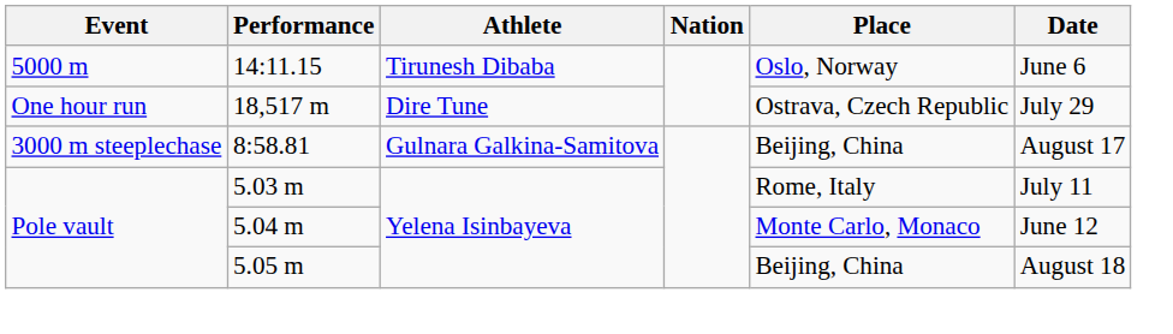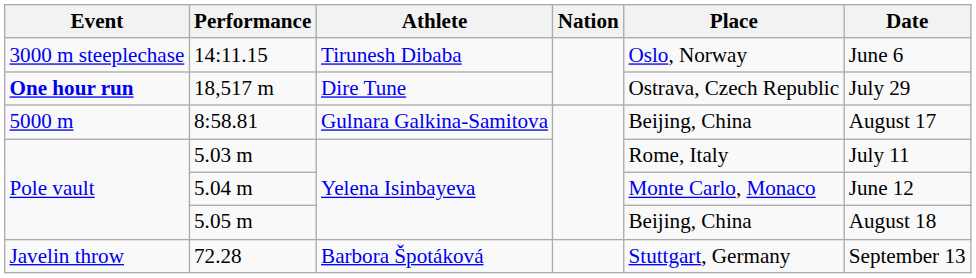 <table class="wikitable" border="1">
 <tr>
 <th>Event</th>
 <th>Performance</th>
 <th>Athlete</th>
 <th>Nation</th>
 <th>Place</th>
 <th>Date</th>
 </tr>
 <tr>
-<td><a href='#'>5000 m</a></td>
+<td><a href='#'>3000 m steeplechase</a></td>
 <td>14:11.15</td>
 <td><a href='#'>Tirunesh Dibaba</a></td>
 <td rowspan=2></td>
 <td><a href='#'>Oslo</a>, Norway</td>
 <td>June 6</td>
 </tr>
 <tr>
-<td><a href='#'>One hour run</a></td>
+<td><strong><a href='#'>One hour run</a></strong></td>
 <td>18,517 m</td>
 <td><a href='#'>Dire Tune</a></td>
 <td>Ostrava, Czech Republic</td>
 <td>July 29</td>
 </tr>
 <tr>
-<td><a href='#'>3000 m steeplechase</a></td>
+<td><a href='#'>5000 m</a></td>
 <td>8:58.81</td>
 <td><a href='#'>Gulnara Galkina-Samitova</a></td>
 <td rowspan=4></td>
 <td>Beijing, China</td>
 <td>August 17</td>
 </tr>
 <tr>
 <td rowspan=3><a href='#'>Pole vault</a></td>
 <td>5.03 m</td>
 <td rowspan=3><a href='#'>Yelena Isinbayeva</a></td>
 <td>Rome, Italy</td>
 <td>July 11</td>
 </tr>
 <tr>
 <td>5.04 m</td>
 <td><a href='#'>Monte Carlo</a>, <a href='#'>Monaco</a></td>
 <td>June 12</td>
 </tr>
 <tr>
 <td>5.05 m</td>
 <td>Beijing, China</td>
 <td>August 18</td>
 </tr>
+<tr>
+<td><a href='#'>Javelin throw</a></td>
+<td>72.28</td>
+<td><a href='#'>Barbora Špotáková</a></td>
+<td></td>
+<td><a href='#'>Stuttgart</a>, Germany</td>
+<td>September 13</td>
+</tr>
 </table>
